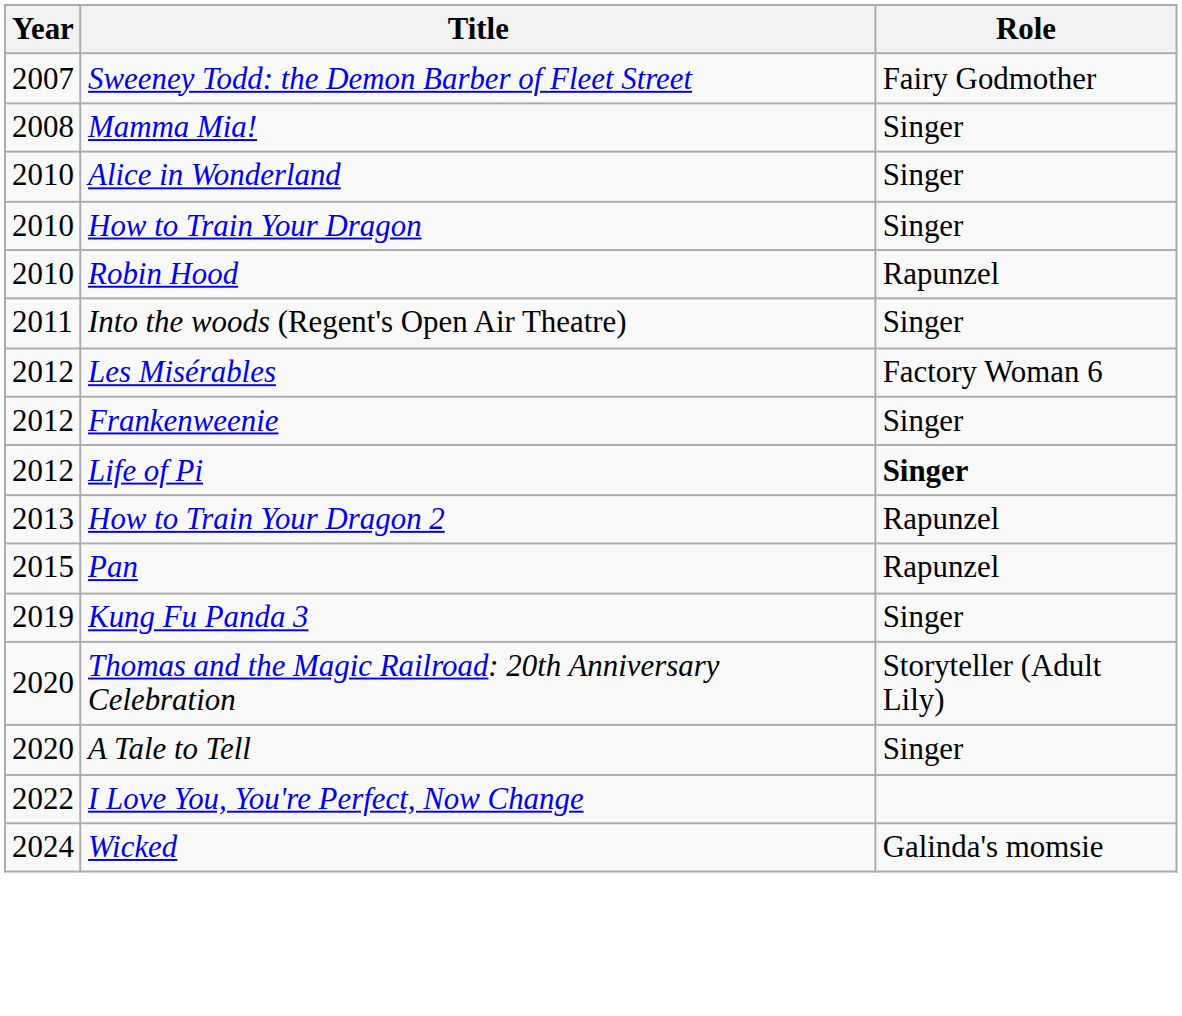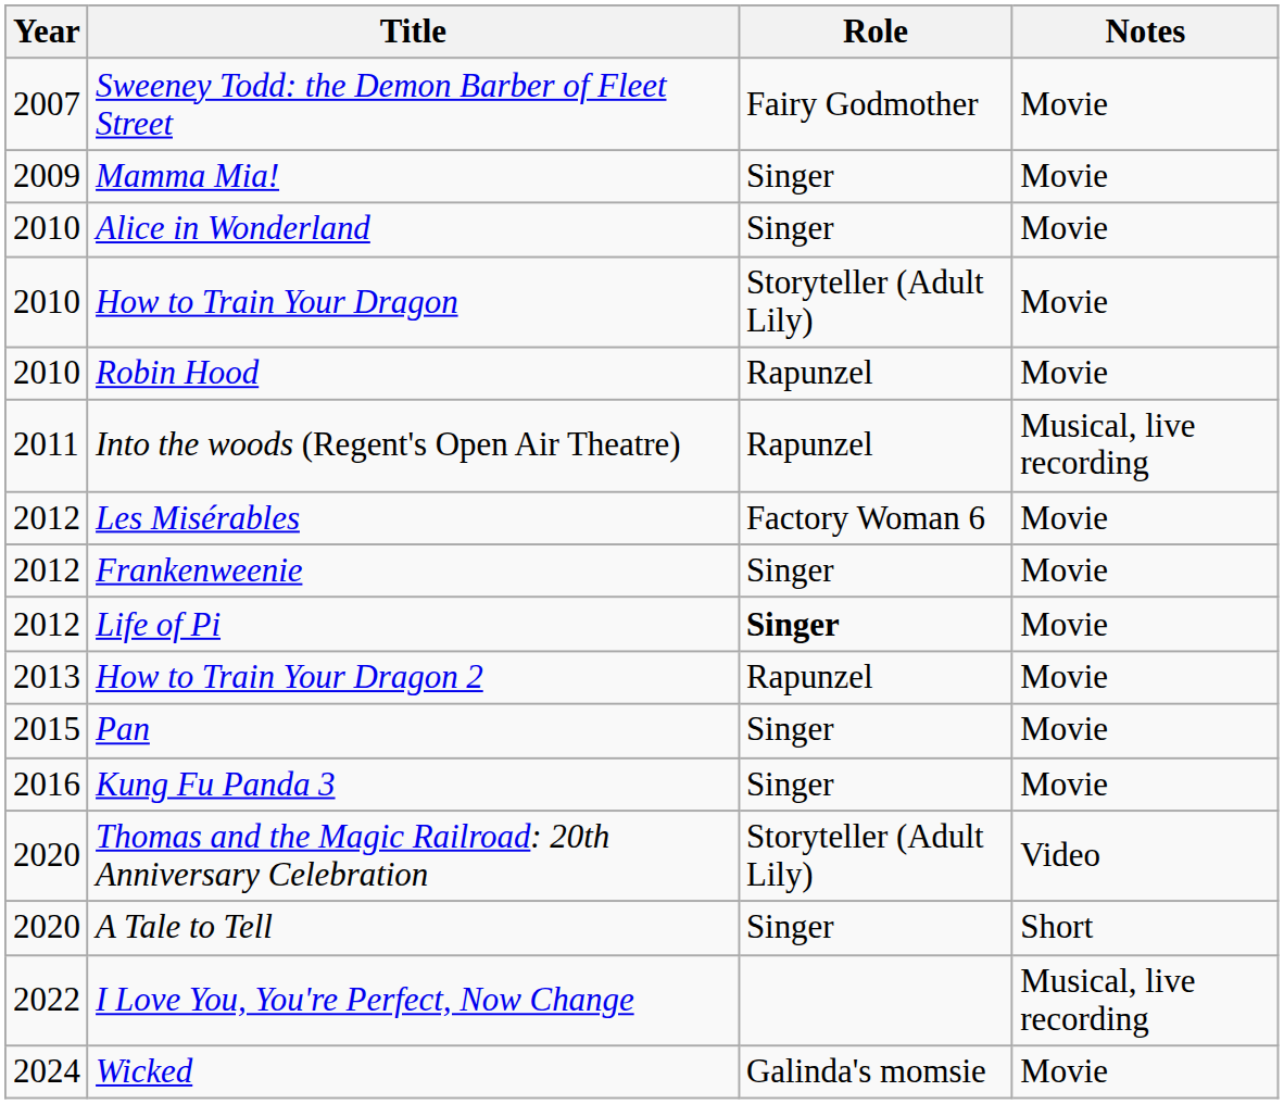 <table class="wikitable">
 <tr>
 <th>Year</th>
 <th>Title</th>
 <th>Role</th>
+<th>Notes</th>
 </tr>
 <tr>
 <td>2007</td>
 <td><a href='#'><em>Sweeney Todd: the Demon Barber of Fleet Street</em></a></td>
 <td>Fairy Godmother</td>
+<td>Movie</td>
 </tr>
 <tr>
-<td>2008</td>
+<td>2009</td>
 <td><a href='#'><em>Mamma Mia!</em></a></td>
 <td>Singer</td>
+<td>Movie</td>
 </tr>
 <tr>
 <td>2010</td>
 <td><a href='#'><em>Alice in Wonderland</em></a></td>
 <td>Singer</td>
+<td>Movie</td>
 </tr>
 <tr>
 <td>2010</td>
 <td><a href='#'><em>How to Train Your Dragon</em></a></td>
-<td>Singer</td>
+<td>Storyteller (Adult Lily)</td>
+<td>Movie</td>
 </tr>
 <tr>
 <td>2010</td>
 <td><a href='#'><em>Robin Hood</em></a></td>
 <td>Rapunzel</td>
+<td>Movie</td>
 </tr>
 <tr>
 <td>2011</td>
 <td><em>Into the woods</em> (Regent's Open Air Theatre)</td>
-<td>Singer</td>
+<td>Rapunzel</td>
+<td>Musical, live recording</td>
 </tr>
 <tr>
 <td>2012</td>
 <td><em><a href='#'>Les Misérables</a></em></td>
 <td>Factory Woman 6</td>
+<td>Movie</td>
 </tr>
 <tr>
 <td>2012</td>
 <td><a href='#'><em>Frankenweenie</em></a></td>
 <td>Singer</td>
+<td>Movie</td>
 </tr>
 <tr>
 <td>2012</td>
 <td><a href='#'><em>Life of Pi</em></a></td>
 <td><strong>Singer</strong></td>
+<td>Movie</td>
 </tr>
 <tr>
 <td>2013</td>
 <td><em><a href='#'>How to Train Your Dragon 2</a></em></td>
 <td>Rapunzel</td>
+<td>Movie</td>
 </tr>
 <tr>
 <td>2015</td>
 <td><em><a href='#'>Pan</a></em></td>
-<td>Rapunzel</td>
+<td>Singer</td>
+<td>Movie</td>
 </tr>
 <tr>
-<td>2019</td>
+<td>2016</td>
 <td><em><a href='#'>Kung Fu Panda 3</a></em></td>
 <td>Singer</td>
+<td>Movie</td>
 </tr>
 <tr>
 <td>2020</td>
 <td><em><a href='#'>Thomas and the Magic Railroad</a>: 20th Anniversary Celebration</em></td>
 <td>Storyteller (Adult Lily)</td>
+<td>Video</td>
 </tr>
 <tr>
 <td>2020</td>
 <td><em>A Tale to Tell</em></td>
 <td>Singer</td>
+<td>Short</td>
 </tr>
 <tr>
 <td>2022</td>
 <td><em><a href='#'>I Love You, You're Perfect, Now Change</a></em></td>
 <td></td>
+<td>Musical, live recording</td>
 </tr>
 <tr>
 <td>2024</td>
 <td><em><a href='#'>Wicked</a></em></td>
 <td>Galinda's momsie</td>
+<td>Movie</td>
 </tr>
 </table>
